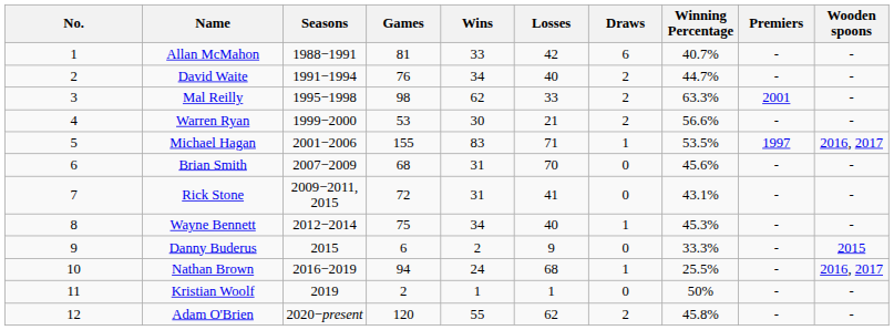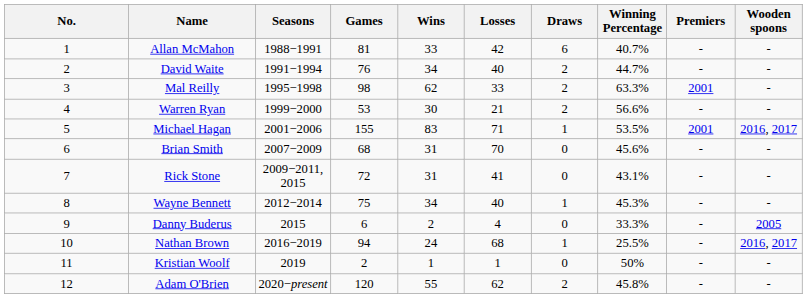 <table class="wikitable sortable" width="80%" style="text-align: center;">
 <tr>
 <th style="width:10em">No.</th>
 <th style="width:10em">Name</th>
 <th>Seasons</th>
 <th style="width:5em" data-sort-type="number">Games</th>
 <th style="width:5em" data-sort-type="number">Wins</th>
 <th style="width:5em" data-sort-type="number">Losses</th>
 <th style="width:5em" data-sort-type="number">Draws</th>
 <th style="width:5em" data-sort-type="number">Winning Percentage</th>
 <th style="width:5em" data-sort-type="number">Premiers</th>
 <th style="width:5em" data-sort-type="number">Wooden spoons</th>
 </tr>
 <tr>
 <td>1</td>
 <td><a href='#'>Allan McMahon</a></td>
 <td>1988−1991</td>
 <td>81</td>
 <td>33</td>
 <td>42</td>
 <td>6</td>
 <td>40.7%</td>
 <td>-</td>
 <td>-</td>
 </tr>
 <tr>
 <td>2</td>
 <td><a href='#'>David Waite</a></td>
 <td>1991−1994</td>
 <td>76</td>
 <td>34</td>
 <td>40</td>
 <td>2</td>
 <td>44.7%</td>
 <td>-</td>
 <td>-</td>
 </tr>
 <tr>
 <td>3</td>
 <td><a href='#'>Mal Reilly</a></td>
 <td>1995−1998</td>
 <td>98</td>
 <td>62</td>
 <td>33</td>
 <td>2</td>
 <td>63.3%</td>
 <td><a href='#'>2001</a></td>
 <td>-</td>
 </tr>
 <tr>
 <td>4</td>
 <td><a href='#'>Warren Ryan</a></td>
 <td>1999−2000</td>
 <td>53</td>
 <td>30</td>
 <td>21</td>
 <td>2</td>
 <td>56.6%</td>
 <td>-</td>
 <td>-</td>
 </tr>
 <tr>
 <td>5</td>
 <td><a href='#'>Michael Hagan</a></td>
 <td>2001−2006</td>
 <td>155</td>
 <td>83</td>
 <td>71</td>
 <td>1</td>
 <td>53.5%</td>
-<td><a href='#'>1997</a></td>
+<td><a href='#'>2001</a></td>
 <td><a href='#'>2016</a>, <a href='#'>2017</a></td>
 </tr>
 <tr>
 <td>6</td>
 <td><a href='#'>Brian Smith</a></td>
 <td>2007−2009</td>
 <td>68</td>
 <td>31</td>
 <td>70</td>
 <td>0</td>
 <td>45.6%</td>
 <td>-</td>
 <td>-</td>
 </tr>
 <tr>
 <td>7</td>
 <td><a href='#'>Rick Stone</a></td>
 <td>2009−2011, 2015</td>
 <td>72</td>
 <td>31</td>
 <td>41</td>
 <td>0</td>
 <td>43.1%</td>
 <td>-</td>
 <td>-</td>
 </tr>
 <tr>
 <td>8</td>
 <td><a href='#'>Wayne Bennett</a></td>
 <td>2012−2014</td>
 <td>75</td>
 <td>34</td>
 <td>40</td>
 <td>1</td>
 <td>45.3%</td>
 <td>-</td>
 <td>-</td>
 </tr>
 <tr>
 <td>9</td>
 <td><a href='#'>Danny Buderus</a></td>
 <td>2015</td>
 <td>6</td>
 <td>2</td>
-<td>9</td>
+<td>4</td>
 <td>0</td>
 <td>33.3%</td>
 <td>-</td>
-<td><a href='#'>2015</a></td>
+<td><a href='#'>2005</a></td>
 </tr>
 <tr>
 <td>10</td>
 <td><a href='#'>Nathan Brown</a></td>
 <td>2016−2019</td>
 <td>94</td>
 <td>24</td>
 <td>68</td>
 <td>1</td>
 <td>25.5%</td>
 <td>-</td>
 <td><a href='#'>2016</a>, <a href='#'>2017</a></td>
 </tr>
 <tr>
 <td>11</td>
 <td><a href='#'>Kristian Woolf</a></td>
 <td>2019</td>
 <td>2</td>
 <td>1</td>
 <td>1</td>
 <td>0</td>
 <td>50%</td>
 <td>-</td>
 <td>-</td>
 </tr>
 <tr>
 <td>12</td>
 <td><a href='#'>Adam O'Brien</a></td>
 <td>2020−<em>present</em></td>
 <td>120</td>
 <td>55</td>
 <td>62</td>
 <td>2</td>
 <td>45.8%</td>
 <td>-</td>
 <td>-</td>
 </tr>
 </table>
